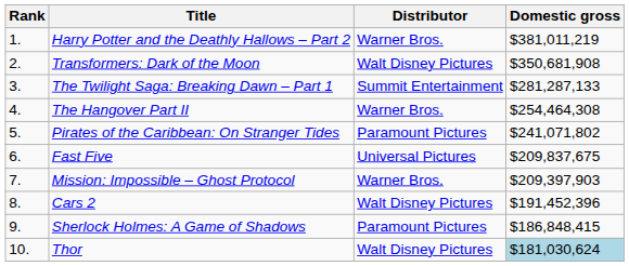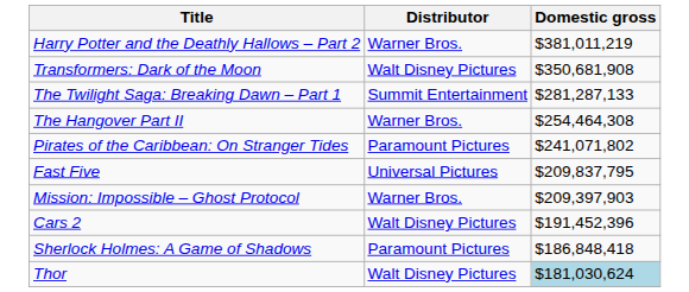 <table class="wikitable sortable" style="margin:auto; margin:auto;">
 <tr>
-<th>Rank</th>
 <th>Title</th>
 <th>Distributor</th>
 <th>Domestic gross</th>
 </tr>
 <tr>
-<td>1.</td>
 <td><em><a href='#'>Harry Potter and the Deathly Hallows – Part 2</a></em></td>
 <td><a href='#'>Warner Bros.</a></td>
 <td>$381,011,219</td>
 </tr>
 <tr>
-<td>2.</td>
 <td><em><a href='#'>Transformers: Dark of the Moon</a></em></td>
 <td><a href='#'>Walt Disney Pictures</a></td>
 <td>$350,681,908</td>
 </tr>
 <tr>
-<td>3.</td>
 <td><em><a href='#'>The Twilight Saga: Breaking Dawn – Part 1</a></em></td>
 <td><a href='#'>Summit Entertainment</a></td>
 <td>$281,287,133</td>
 </tr>
 <tr>
-<td>4.</td>
 <td><em><a href='#'>The Hangover Part II</a></em></td>
 <td><a href='#'>Warner Bros.</a></td>
 <td>$254,464,308</td>
 </tr>
 <tr>
-<td>5.</td>
 <td><em><a href='#'>Pirates of the Caribbean: On Stranger Tides</a></em></td>
 <td><a href='#'>Paramount Pictures</a></td>
 <td>$241,071,802</td>
 </tr>
 <tr>
-<td>6.</td>
 <td><em><a href='#'>Fast Five</a></em></td>
 <td><a href='#'>Universal Pictures</a></td>
-<td>$209,837,675</td>
+<td>$209,837,795</td>
 </tr>
 <tr>
-<td>7.</td>
 <td><em><a href='#'>Mission: Impossible – Ghost Protocol</a></em></td>
 <td><a href='#'>Warner Bros.</a></td>
 <td>$209,397,903</td>
 </tr>
 <tr>
-<td>8.</td>
 <td><em><a href='#'>Cars 2</a></em></td>
 <td><a href='#'>Walt Disney Pictures</a></td>
 <td>$191,452,396</td>
 </tr>
 <tr>
-<td>9.</td>
 <td><em><a href='#'>Sherlock Holmes: A Game of Shadows</a></em></td>
 <td><a href='#'>Paramount Pictures</a></td>
-<td>$186,848,415</td>
+<td>$186,848,418</td>
 </tr>
 <tr>
-<td>10.</td>
 <td><em><a href='#'>Thor</a></em></td>
 <td><a href='#'>Walt Disney Pictures</a></td>
 <td style="background: lightblue;">$181,030,624</td>
 </tr>
 </table>
